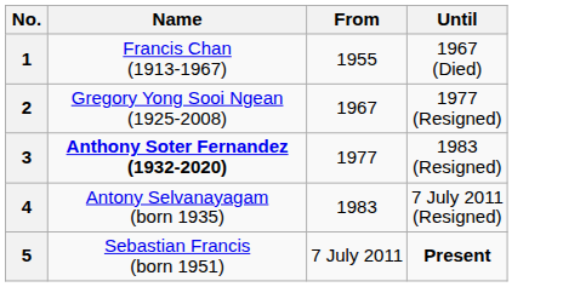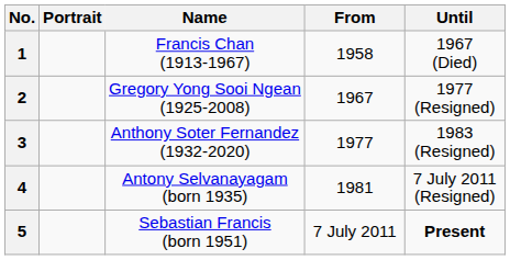 <table class="wikitable" style="text-align:center;">
 <tr>
 <th scope="col">No.</th>
+<th scope="col" style="border-right:none;">Portrait</th>
 <th scope="col" style="border-left:none;">Name</th>
 <th scope="col" style="width:20%;">From</th>
 <th scope="col" style="width:20%;">Until</th>
 </tr>
 <tr>
 <th scope="row">1</th>
+<td></td>
 <td><a href='#'>Francis Chan</a><br> (1913-1967)</td>
-<td>1955</td>
+<td>1958</td>
 <td>1967 <br> (Died)</td>
 </tr>
 <tr>
 <th>2</th>
+<td></td>
 <td><a href='#'>Gregory Yong Sooi Ngean</a> <br> (1925-2008)</td>
 <td>1967</td>
 <td>1977 <br> (Resigned)</td>
 </tr>
 <tr>
 <th>3</th>
-<td><strong><a href='#'>Anthony Soter Fernandez</a> <br> (1932-2020)</strong></td>
+<td></td>
+<td><a href='#'>Anthony Soter Fernandez</a> <br> (1932-2020)</td>
 <td>1977</td>
 <td>1983 <br> (Resigned)</td>
 </tr>
 <tr>
 <th>4</th>
+<td></td>
 <td><a href='#'>Antony Selvanayagam</a> <br> (born 1935)</td>
-<td>1983</td>
+<td>1981</td>
 <td>7 July 2011 <br> (Resigned)</td>
 </tr>
 <tr>
 <th>5</th>
+<td></td>
 <td><a href='#'>Sebastian Francis</a> <br> (born 1951)</td>
 <td>7 July 2011</td>
 <td><strong>Present</strong></td>
 </tr>
 </table>
